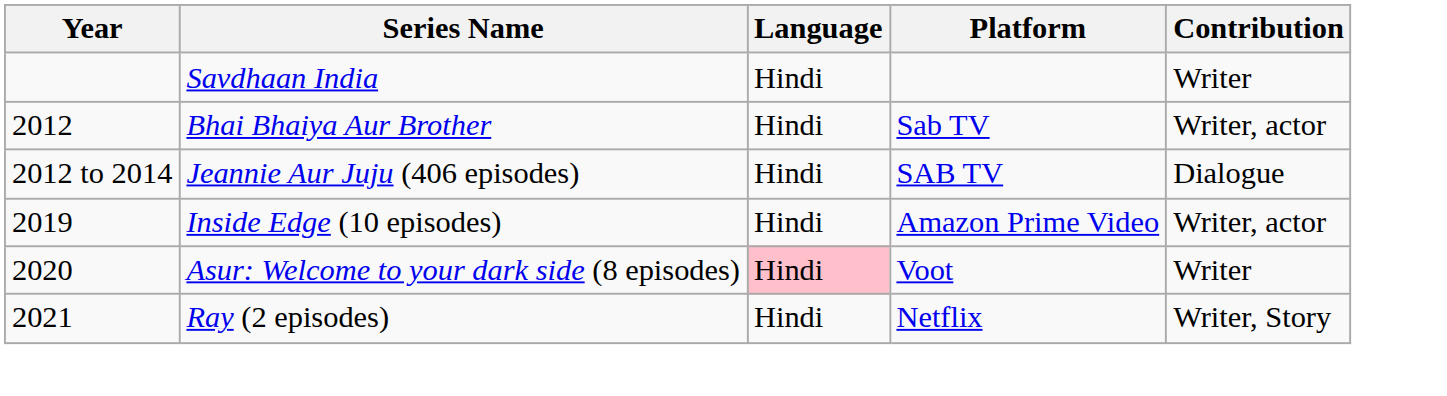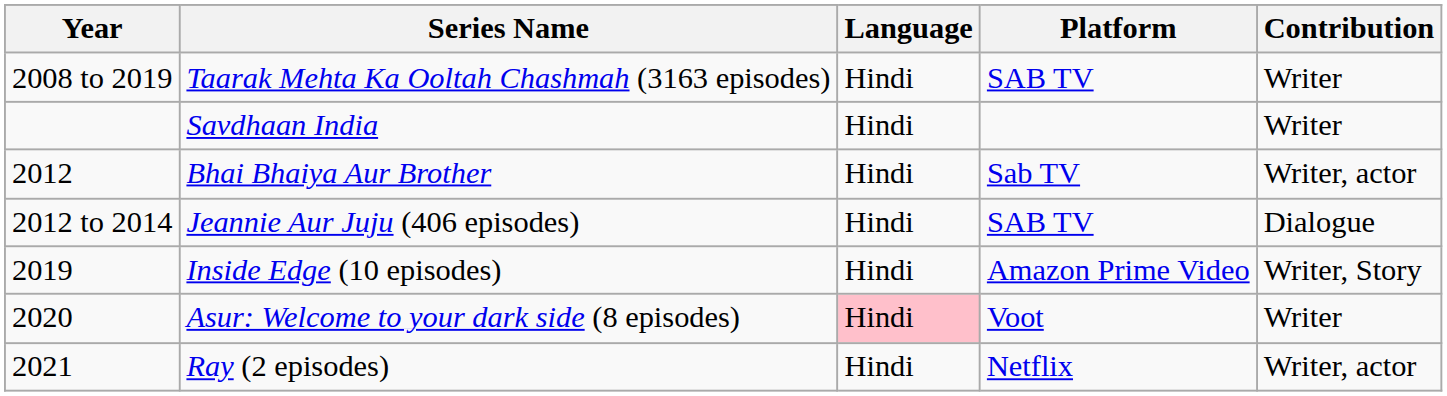 <table class="wikitable sortable">
 <tr>
 <th scope="col">Year</th>
 <th scope="col">Series Name</th>
 <th scope="col">Language</th>
 <th scope="col">Platform</th>
 <th scope="col">Contribution</th>
+</tr>
+<tr>
+<td>2008 to 2019</td>
+<td><em><a href='#'>Taarak Mehta Ka Ooltah Chashmah</a></em> (3163 episodes)</td>
+<td>Hindi</td>
+<td><a href='#'>SAB TV</a></td>
+<td>Writer</td>
 </tr>
 <tr>
 <td></td>
 <td><em><a href='#'>Savdhaan India</a></em></td>
 <td>Hindi</td>
 <td></td>
 <td>Writer</td>
 </tr>
 <tr>
 <td>2012</td>
 <td><em><a href='#'>Bhai Bhaiya Aur Brother</a></em></td>
 <td>Hindi</td>
 <td><a href='#'>Sab TV</a></td>
 <td>Writer, actor</td>
 </tr>
 <tr>
 <td>2012 to 2014</td>
 <td><em><a href='#'>Jeannie Aur Juju</a></em> (406 episodes)</td>
 <td>Hindi</td>
 <td><a href='#'>SAB TV</a></td>
 <td>Dialogue</td>
 </tr>
 <tr>
 <td>2019</td>
 <td><a href='#'><em>Inside Edge</em></a> (10 episodes)</td>
 <td>Hindi</td>
 <td><a href='#'>Amazon Prime Video</a></td>
-<td>Writer, actor</td>
+<td>Writer, Story</td>
 </tr>
 <tr>
 <td>2020</td>
 <td><a href='#'><em>Asur: Welcome to your dark side</em></a> (8 episodes)</td>
 <td style="background: pink;">Hindi</td>
 <td><a href='#'>Voot</a></td>
 <td>Writer</td>
 </tr>
 <tr>
 <td>2021</td>
 <td><a href='#'><em>Ray</em></a> (2 episodes)</td>
 <td>Hindi</td>
 <td><a href='#'>Netflix</a></td>
-<td>Writer, Story</td>
+<td>Writer, actor</td>
 </tr>
 </table>
